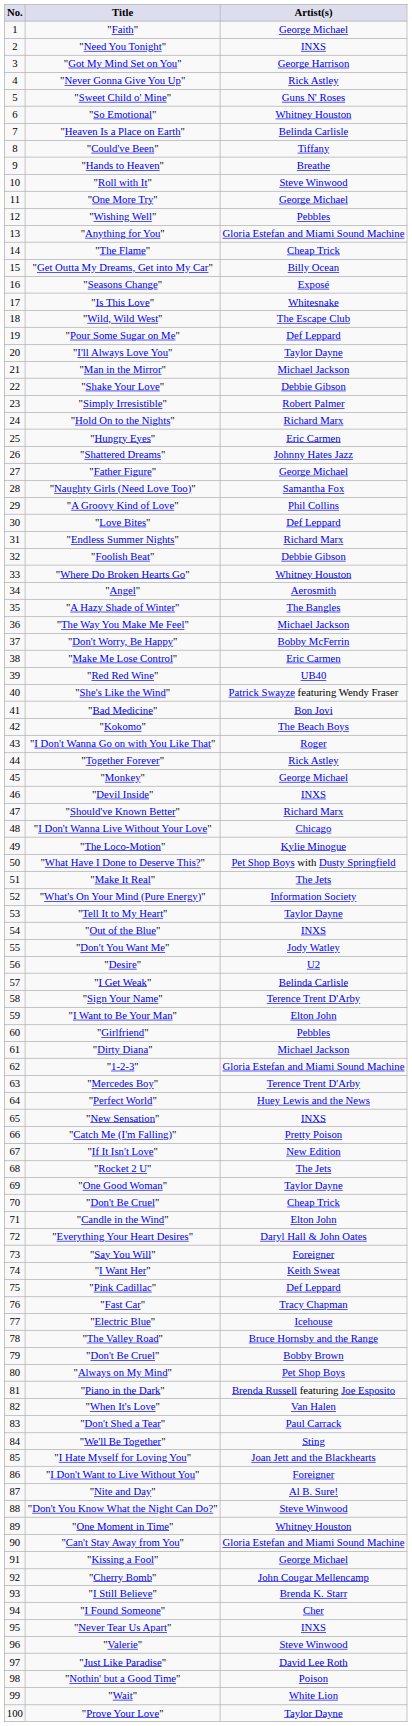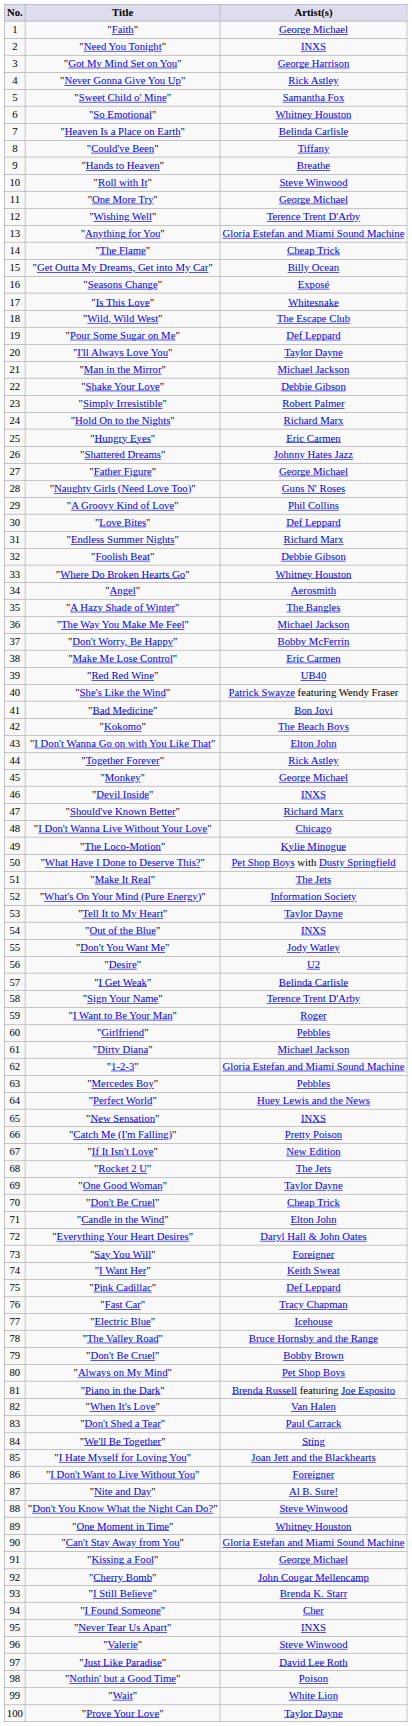 <table class="wikitable sortable" style="text-align: center">
 <tr>
 <th scope="col" style="background:#dde;">No.</th>
 <th scope="col" style="background:#dde;">Title</th>
 <th scope="col" style="background:#dde;">Artist(s)</th>
 </tr>
 <tr>
 <td>1</td>
 <td>"<a href='#'>Faith</a>"</td>
 <td><a href='#'>George Michael</a></td>
 </tr>
 <tr>
 <td>2</td>
 <td>"<a href='#'>Need You Tonight</a>"</td>
 <td><a href='#'>INXS</a></td>
 </tr>
 <tr>
 <td>3</td>
 <td>"<a href='#'>Got My Mind Set on You</a>"</td>
 <td><a href='#'>George Harrison</a></td>
 </tr>
 <tr>
 <td>4</td>
 <td>"<a href='#'>Never Gonna Give You Up</a>"</td>
 <td><a href='#'>Rick Astley</a></td>
 </tr>
 <tr>
 <td>5</td>
 <td>"<a href='#'>Sweet Child o' Mine</a>"</td>
-<td><a href='#'>Guns N' Roses</a></td>
+<td><a href='#'>Samantha Fox</a></td>
 </tr>
 <tr>
 <td>6</td>
 <td>"<a href='#'>So Emotional</a>"</td>
 <td><a href='#'>Whitney Houston</a></td>
 </tr>
 <tr>
 <td>7</td>
 <td>"<a href='#'>Heaven Is a Place on Earth</a>"</td>
 <td><a href='#'>Belinda Carlisle</a></td>
 </tr>
 <tr>
 <td>8</td>
 <td>"<a href='#'>Could've Been</a>"</td>
 <td><a href='#'>Tiffany</a></td>
 </tr>
 <tr>
 <td>9</td>
 <td>"<a href='#'>Hands to Heaven</a>"</td>
 <td><a href='#'>Breathe</a></td>
 </tr>
 <tr>
 <td>10</td>
 <td>"<a href='#'>Roll with It</a>"</td>
 <td><a href='#'>Steve Winwood</a></td>
 </tr>
 <tr>
 <td>11</td>
 <td>"<a href='#'>One More Try</a>"</td>
 <td><a href='#'>George Michael</a></td>
 </tr>
 <tr>
 <td>12</td>
 <td>"<a href='#'>Wishing Well</a>"</td>
-<td><a href='#'>Pebbles</a></td>
+<td><a href='#'>Terence Trent D'Arby</a></td>
 </tr>
 <tr>
 <td>13</td>
 <td>"<a href='#'>Anything for You</a>"</td>
 <td><a href='#'>Gloria Estefan and Miami Sound Machine</a></td>
 </tr>
 <tr>
 <td>14</td>
 <td>"<a href='#'>The Flame</a>"</td>
 <td><a href='#'>Cheap Trick</a></td>
 </tr>
 <tr>
 <td>15</td>
 <td>"<a href='#'>Get Outta My Dreams, Get into My Car</a>"</td>
 <td><a href='#'>Billy Ocean</a></td>
 </tr>
 <tr>
 <td>16</td>
 <td>"<a href='#'>Seasons Change</a>"</td>
 <td><a href='#'>Exposé</a></td>
 </tr>
 <tr>
 <td>17</td>
 <td>"<a href='#'>Is This Love</a>"</td>
 <td><a href='#'>Whitesnake</a></td>
 </tr>
 <tr>
 <td>18</td>
 <td>"<a href='#'>Wild, Wild West</a>"</td>
 <td><a href='#'>The Escape Club</a></td>
 </tr>
 <tr>
 <td>19</td>
 <td>"<a href='#'>Pour Some Sugar on Me</a>"</td>
 <td><a href='#'>Def Leppard</a></td>
 </tr>
 <tr>
 <td>20</td>
 <td>"<a href='#'>I'll Always Love You</a>"</td>
 <td><a href='#'>Taylor Dayne</a></td>
 </tr>
 <tr>
 <td>21</td>
 <td>"<a href='#'>Man in the Mirror</a>"</td>
 <td><a href='#'>Michael Jackson</a></td>
 </tr>
 <tr>
 <td>22</td>
 <td>"<a href='#'>Shake Your Love</a>"</td>
 <td><a href='#'>Debbie Gibson</a></td>
 </tr>
 <tr>
 <td>23</td>
 <td>"<a href='#'>Simply Irresistible</a>"</td>
 <td><a href='#'>Robert Palmer</a></td>
 </tr>
 <tr>
 <td>24</td>
 <td>"<a href='#'>Hold On to the Nights</a>"</td>
 <td><a href='#'>Richard Marx</a></td>
 </tr>
 <tr>
 <td>25</td>
 <td>"<a href='#'>Hungry Eyes</a>"</td>
 <td><a href='#'>Eric Carmen</a></td>
 </tr>
 <tr>
 <td>26</td>
 <td>"<a href='#'>Shattered Dreams</a>"</td>
 <td><a href='#'>Johnny Hates Jazz</a></td>
 </tr>
 <tr>
 <td>27</td>
 <td>"<a href='#'>Father Figure</a>"</td>
 <td><a href='#'>George Michael</a></td>
 </tr>
 <tr>
 <td>28</td>
 <td>"<a href='#'>Naughty Girls (Need Love Too)</a>"</td>
-<td><a href='#'>Samantha Fox</a></td>
+<td><a href='#'>Guns N' Roses</a></td>
 </tr>
 <tr>
 <td>29</td>
 <td>"<a href='#'>A Groovy Kind of Love</a>"</td>
 <td><a href='#'>Phil Collins</a></td>
 </tr>
 <tr>
 <td>30</td>
 <td>"<a href='#'>Love Bites</a>"</td>
 <td><a href='#'>Def Leppard</a></td>
 </tr>
 <tr>
 <td>31</td>
 <td>"<a href='#'>Endless Summer Nights</a>"</td>
 <td><a href='#'>Richard Marx</a></td>
 </tr>
 <tr>
 <td>32</td>
 <td>"<a href='#'>Foolish Beat</a>"</td>
 <td><a href='#'>Debbie Gibson</a></td>
 </tr>
 <tr>
 <td>33</td>
 <td>"<a href='#'>Where Do Broken Hearts Go</a>"</td>
 <td><a href='#'>Whitney Houston</a></td>
 </tr>
 <tr>
 <td>34</td>
 <td>"<a href='#'>Angel</a>"</td>
 <td><a href='#'>Aerosmith</a></td>
 </tr>
 <tr>
 <td>35</td>
 <td>"<a href='#'>A Hazy Shade of Winter</a>"</td>
 <td><a href='#'>The Bangles</a></td>
 </tr>
 <tr>
 <td>36</td>
 <td>"<a href='#'>The Way You Make Me Feel</a>"</td>
 <td><a href='#'>Michael Jackson</a></td>
 </tr>
 <tr>
 <td>37</td>
 <td>"<a href='#'>Don't Worry, Be Happy</a>"</td>
 <td><a href='#'>Bobby McFerrin</a></td>
 </tr>
 <tr>
 <td>38</td>
 <td>"<a href='#'>Make Me Lose Control</a>"</td>
 <td><a href='#'>Eric Carmen</a></td>
 </tr>
 <tr>
 <td>39</td>
 <td>"<a href='#'>Red Red Wine</a>"</td>
 <td><a href='#'>UB40</a></td>
 </tr>
 <tr>
 <td>40</td>
 <td>"<a href='#'>She's Like the Wind</a>"</td>
 <td><a href='#'>Patrick Swayze</a> featuring Wendy Fraser</td>
 </tr>
 <tr>
 <td>41</td>
 <td>"<a href='#'>Bad Medicine</a>"</td>
 <td><a href='#'>Bon Jovi</a></td>
 </tr>
 <tr>
 <td>42</td>
 <td>"<a href='#'>Kokomo</a>"</td>
 <td><a href='#'>The Beach Boys</a></td>
 </tr>
 <tr>
 <td>43</td>
 <td>"<a href='#'>I Don't Wanna Go on with You Like That</a>"</td>
-<td><a href='#'>Roger</a></td>
+<td><a href='#'>Elton John</a></td>
 </tr>
 <tr>
 <td>44</td>
 <td>"<a href='#'>Together Forever</a>"</td>
 <td><a href='#'>Rick Astley</a></td>
 </tr>
 <tr>
 <td>45</td>
 <td>"<a href='#'>Monkey</a>"</td>
 <td><a href='#'>George Michael</a></td>
 </tr>
 <tr>
 <td>46</td>
 <td>"<a href='#'>Devil Inside</a>"</td>
 <td><a href='#'>INXS</a></td>
 </tr>
 <tr>
 <td>47</td>
 <td>"<a href='#'>Should've Known Better</a>"</td>
 <td><a href='#'>Richard Marx</a></td>
 </tr>
 <tr>
 <td>48</td>
 <td>"<a href='#'>I Don't Wanna Live Without Your Love</a>"</td>
 <td><a href='#'>Chicago</a></td>
 </tr>
 <tr>
 <td>49</td>
 <td>"<a href='#'>The Loco-Motion</a>"</td>
 <td><a href='#'>Kylie Minogue</a></td>
 </tr>
 <tr>
 <td>50</td>
 <td>"<a href='#'>What Have I Done to Deserve This?</a>"</td>
 <td><a href='#'>Pet Shop Boys</a> with <a href='#'>Dusty Springfield</a></td>
 </tr>
 <tr>
 <td>51</td>
 <td>"<a href='#'>Make It Real</a>"</td>
 <td><a href='#'>The Jets</a></td>
 </tr>
 <tr>
 <td>52</td>
 <td>"<a href='#'>What's On Your Mind (Pure Energy)</a>"</td>
 <td><a href='#'>Information Society</a></td>
 </tr>
 <tr>
 <td>53</td>
 <td>"<a href='#'>Tell It to My Heart</a>"</td>
 <td><a href='#'>Taylor Dayne</a></td>
 </tr>
 <tr>
 <td>54</td>
 <td>"<a href='#'>Out of the Blue</a>"</td>
 <td><a href='#'>INXS</a></td>
 </tr>
 <tr>
 <td>55</td>
 <td>"<a href='#'>Don't You Want Me</a>"</td>
 <td><a href='#'>Jody Watley</a></td>
 </tr>
 <tr>
 <td>56</td>
 <td>"<a href='#'>Desire</a>"</td>
 <td><a href='#'>U2</a></td>
 </tr>
 <tr>
 <td>57</td>
 <td>"<a href='#'>I Get Weak</a>"</td>
 <td><a href='#'>Belinda Carlisle</a></td>
 </tr>
 <tr>
 <td>58</td>
 <td>"<a href='#'>Sign Your Name</a>"</td>
 <td><a href='#'>Terence Trent D'Arby</a></td>
 </tr>
 <tr>
 <td>59</td>
 <td>"<a href='#'>I Want to Be Your Man</a>"</td>
-<td><a href='#'>Elton John</a></td>
+<td><a href='#'>Roger</a></td>
 </tr>
 <tr>
 <td>60</td>
 <td>"<a href='#'>Girlfriend</a>"</td>
 <td><a href='#'>Pebbles</a></td>
 </tr>
 <tr>
 <td>61</td>
 <td>"<a href='#'>Dirty Diana</a>"</td>
 <td><a href='#'>Michael Jackson</a></td>
 </tr>
 <tr>
 <td>62</td>
 <td>"<a href='#'>1-2-3</a>"</td>
 <td><a href='#'>Gloria Estefan and Miami Sound Machine</a></td>
 </tr>
 <tr>
 <td>63</td>
 <td>"<a href='#'>Mercedes Boy</a>"</td>
-<td><a href='#'>Terence Trent D'Arby</a></td>
+<td><a href='#'>Pebbles</a></td>
 </tr>
 <tr>
 <td>64</td>
 <td>"<a href='#'>Perfect World</a>"</td>
 <td><a href='#'>Huey Lewis and the News</a></td>
 </tr>
 <tr>
 <td>65</td>
 <td>"<a href='#'>New Sensation</a>"</td>
 <td><a href='#'>INXS</a></td>
 </tr>
 <tr>
 <td>66</td>
 <td>"<a href='#'>Catch Me (I'm Falling)</a>"</td>
 <td><a href='#'>Pretty Poison</a></td>
 </tr>
 <tr>
 <td>67</td>
 <td>"<a href='#'>If It Isn't Love</a>"</td>
 <td><a href='#'>New Edition</a></td>
 </tr>
 <tr>
 <td>68</td>
 <td>"<a href='#'>Rocket 2 U</a>"</td>
 <td><a href='#'>The Jets</a></td>
 </tr>
 <tr>
 <td>69</td>
 <td>"<a href='#'>One Good Woman</a>"</td>
 <td><a href='#'>Taylor Dayne</a></td>
 </tr>
 <tr>
 <td>70</td>
 <td>"<a href='#'>Don't Be Cruel</a>"</td>
 <td><a href='#'>Cheap Trick</a></td>
 </tr>
 <tr>
 <td>71</td>
 <td>"<a href='#'>Candle in the Wind</a>"</td>
 <td><a href='#'>Elton John</a></td>
 </tr>
 <tr>
 <td>72</td>
 <td>"<a href='#'>Everything Your Heart Desires</a>"</td>
 <td><a href='#'>Daryl Hall & John Oates</a></td>
 </tr>
 <tr>
 <td>73</td>
 <td>"<a href='#'>Say You Will</a>"</td>
 <td><a href='#'>Foreigner</a></td>
 </tr>
 <tr>
 <td>74</td>
 <td>"<a href='#'>I Want Her</a>"</td>
 <td><a href='#'>Keith Sweat</a></td>
 </tr>
 <tr>
 <td>75</td>
 <td>"<a href='#'>Pink Cadillac</a>"</td>
 <td><a href='#'>Def Leppard</a></td>
 </tr>
 <tr>
 <td>76</td>
 <td>"<a href='#'>Fast Car</a>"</td>
 <td><a href='#'>Tracy Chapman</a></td>
 </tr>
 <tr>
 <td>77</td>
 <td>"<a href='#'>Electric Blue</a>"</td>
 <td><a href='#'>Icehouse</a></td>
 </tr>
 <tr>
 <td>78</td>
 <td>"<a href='#'>The Valley Road</a>"</td>
 <td><a href='#'>Bruce Hornsby and the Range</a></td>
 </tr>
 <tr>
 <td>79</td>
 <td>"<a href='#'>Don't Be Cruel</a>"</td>
 <td><a href='#'>Bobby Brown</a></td>
 </tr>
 <tr>
 <td>80</td>
 <td>"<a href='#'>Always on My Mind</a>"</td>
 <td><a href='#'>Pet Shop Boys</a></td>
 </tr>
 <tr>
 <td>81</td>
 <td>"<a href='#'>Piano in the Dark</a>"</td>
 <td><a href='#'>Brenda Russell</a> featuring <a href='#'>Joe Esposito</a></td>
 </tr>
 <tr>
 <td>82</td>
 <td>"<a href='#'>When It's Love</a>"</td>
 <td><a href='#'>Van Halen</a></td>
 </tr>
 <tr>
 <td>83</td>
 <td>"<a href='#'>Don't Shed a Tear</a>"</td>
 <td><a href='#'>Paul Carrack</a></td>
 </tr>
 <tr>
 <td>84</td>
 <td>"<a href='#'>We'll Be Together</a>"</td>
 <td><a href='#'>Sting</a></td>
 </tr>
 <tr>
 <td>85</td>
 <td>"<a href='#'>I Hate Myself for Loving You</a>"</td>
 <td><a href='#'>Joan Jett and the Blackhearts</a></td>
 </tr>
 <tr>
 <td>86</td>
 <td>"<a href='#'>I Don't Want to Live Without You</a>"</td>
 <td><a href='#'>Foreigner</a></td>
 </tr>
 <tr>
 <td>87</td>
 <td>"<a href='#'>Nite and Day</a>"</td>
 <td><a href='#'>Al B. Sure!</a></td>
 </tr>
 <tr>
 <td>88</td>
 <td>"<a href='#'>Don't You Know What the Night Can Do?</a>"</td>
 <td><a href='#'>Steve Winwood</a></td>
 </tr>
 <tr>
 <td>89</td>
 <td>"<a href='#'>One Moment in Time</a>"</td>
 <td><a href='#'>Whitney Houston</a></td>
 </tr>
 <tr>
 <td>90</td>
 <td>"<a href='#'>Can't Stay Away from You</a>"</td>
 <td><a href='#'>Gloria Estefan and Miami Sound Machine</a></td>
 </tr>
 <tr>
 <td>91</td>
 <td>"<a href='#'>Kissing a Fool</a>"</td>
 <td><a href='#'>George Michael</a></td>
 </tr>
 <tr>
 <td>92</td>
 <td>"<a href='#'>Cherry Bomb</a>"</td>
 <td><a href='#'>John Cougar Mellencamp</a></td>
 </tr>
 <tr>
 <td>93</td>
 <td>"<a href='#'>I Still Believe</a>"</td>
 <td><a href='#'>Brenda K. Starr</a></td>
 </tr>
 <tr>
 <td>94</td>
 <td>"<a href='#'>I Found Someone</a>"</td>
 <td><a href='#'>Cher</a></td>
 </tr>
 <tr>
 <td>95</td>
 <td>"<a href='#'>Never Tear Us Apart</a>"</td>
 <td><a href='#'>INXS</a></td>
 </tr>
 <tr>
 <td>96</td>
 <td>"<a href='#'>Valerie</a>"</td>
 <td><a href='#'>Steve Winwood</a></td>
 </tr>
 <tr>
 <td>97</td>
 <td>"<a href='#'>Just Like Paradise</a>"</td>
 <td><a href='#'>David Lee Roth</a></td>
 </tr>
 <tr>
 <td>98</td>
 <td>"<a href='#'>Nothin' but a Good Time</a>"</td>
 <td><a href='#'>Poison</a></td>
 </tr>
 <tr>
 <td>99</td>
 <td>"<a href='#'>Wait</a>"</td>
 <td><a href='#'>White Lion</a></td>
 </tr>
 <tr>
 <td>100</td>
 <td>"<a href='#'>Prove Your Love</a>"</td>
 <td><a href='#'>Taylor Dayne</a></td>
 </tr>
 </table>
